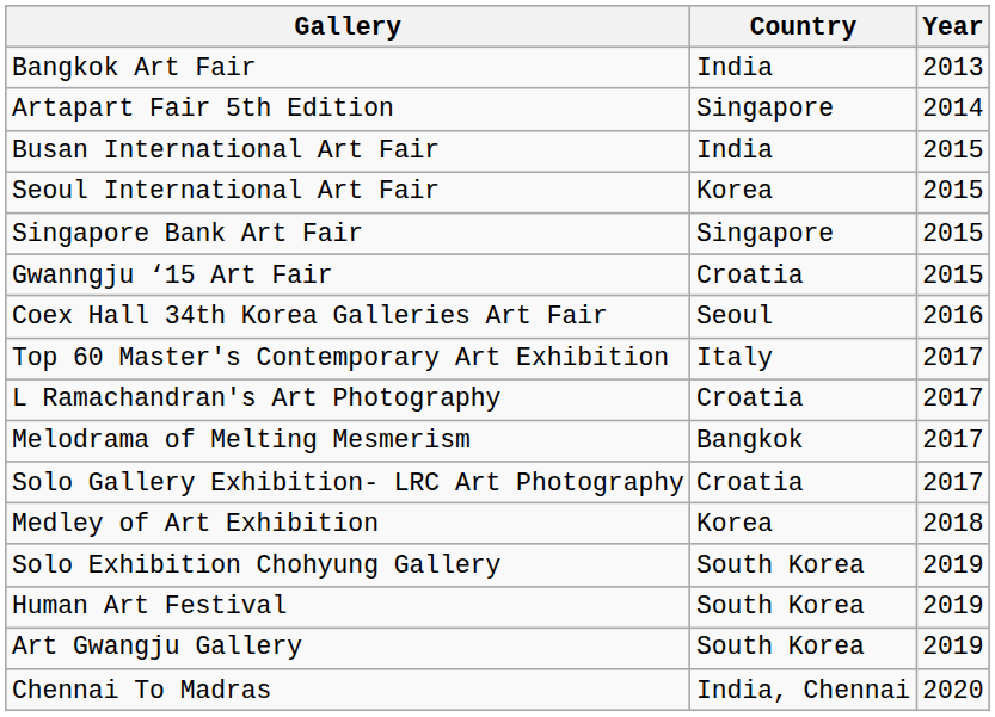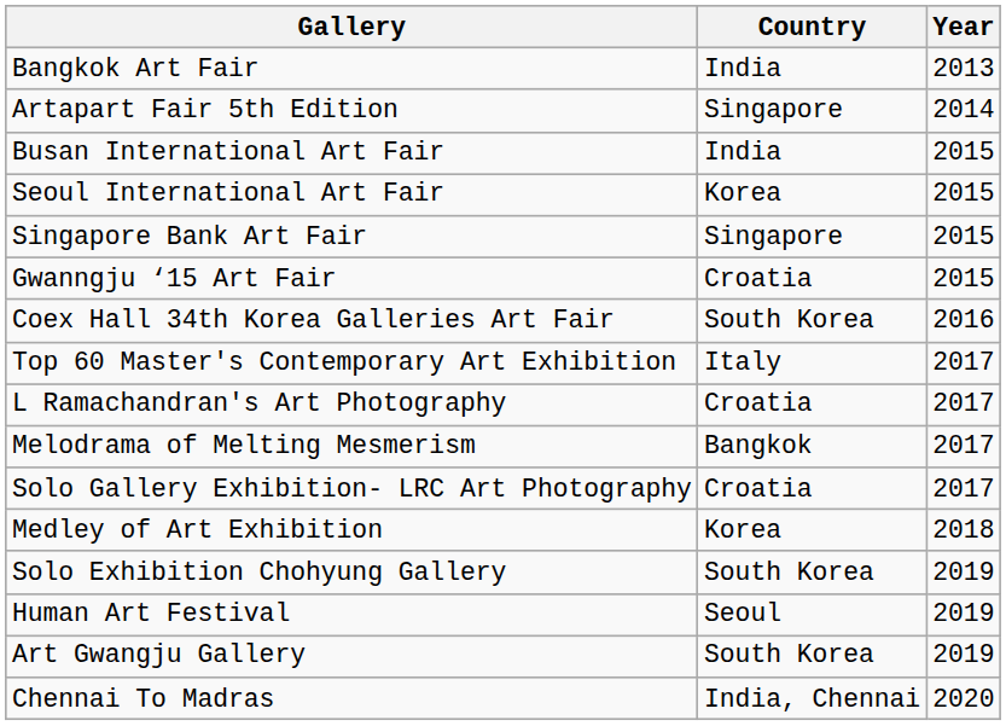 <table class="wikitable">
 <tr>
 <th><strong>Gallery</strong></th>
 <th><strong>Country</strong></th>
 <th><strong>Year</strong></th>
 </tr>
 <tr>
 <td>Bangkok Art Fair</td>
 <td>India</td>
 <td>2013</td>
 </tr>
 <tr>
 <td>Artapart Fair 5th Edition</td>
 <td>Singapore</td>
 <td>2014</td>
 </tr>
 <tr>
 <td>Busan International Art Fair</td>
 <td>India</td>
 <td>2015</td>
 </tr>
 <tr>
 <td>Seoul International Art Fair</td>
 <td>Korea</td>
 <td>2015</td>
 </tr>
 <tr>
 <td>Singapore Bank Art Fair</td>
 <td>Singapore</td>
 <td>2015</td>
 </tr>
 <tr>
 <td>Gwanngju ‘15 Art Fair</td>
 <td>Croatia</td>
 <td>2015</td>
 </tr>
 <tr>
 <td>Coex Hall 34th Korea Galleries Art Fair</td>
-<td>Seoul</td>
+<td>South Korea</td>
 <td>2016</td>
 </tr>
 <tr>
 <td>Top 60 Master's Contemporary Art Exhibition</td>
 <td>Italy</td>
 <td>2017</td>
 </tr>
 <tr>
 <td>L Ramachandran's Art Photography</td>
 <td>Croatia</td>
 <td>2017</td>
 </tr>
 <tr>
 <td>Melodrama of Melting Mesmerism</td>
 <td>Bangkok</td>
 <td>2017</td>
 </tr>
 <tr>
 <td>Solo Gallery Exhibition- LRC Art Photography</td>
 <td>Croatia</td>
 <td>2017</td>
 </tr>
 <tr>
 <td>Medley of Art Exhibition</td>
 <td>Korea</td>
 <td>2018</td>
 </tr>
 <tr>
 <td>Solo Exhibition Chohyung  Gallery</td>
 <td>South Korea</td>
 <td>2019</td>
 </tr>
 <tr>
 <td>Human Art Festival</td>
-<td>South Korea</td>
+<td>Seoul</td>
 <td>2019</td>
 </tr>
 <tr>
 <td>Art Gwangju Gallery</td>
 <td>South Korea</td>
 <td>2019</td>
 </tr>
 <tr>
 <td>Chennai To Madras</td>
 <td>India, Chennai</td>
 <td>2020</td>
 </tr>
 </table>
